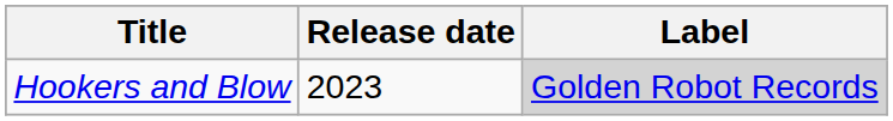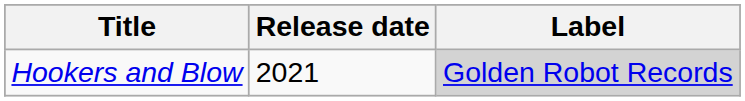 <table class="wikitable">
 <tr>
 <th>Title</th>
 <th>Release date</th>
 <th>Label</th>
 </tr>
 <tr>
 <td><em><a href='#'>Hookers and Blow</a></em></td>
-<td>2023</td>
+<td>2021</td>
 <td style="background: lightgrey;"><a href='#'>Golden Robot Records</a></td>
 </tr>
 </table>
